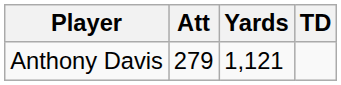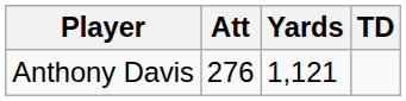 <table class="wikitable">
 <tr>
 <th>Player</th>
 <th>Att</th>
 <th>Yards</th>
 <th>TD</th>
 </tr>
 <tr>
 <td>Anthony Davis</td>
-<td>279</td>
+<td>276</td>
 <td>1,121</td>
 <td></td>
 </tr>
 </table>
